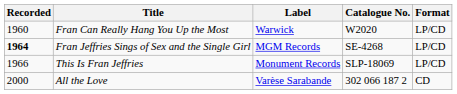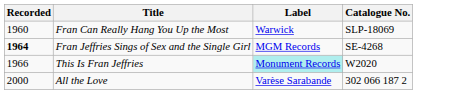 <table class="wikitable">
 <tr>
 <th>Recorded</th>
 <th>Title</th>
 <th>Label</th>
 <th>Catalogue No.</th>
-<th>Format</th>
 </tr>
 <tr>
 <td>1960</td>
 <td><em>Fran Can Really Hang You Up the Most</em></td>
 <td><a href='#'>Warwick</a></td>
-<td>W2020</td>
-<td>LP/CD</td>
+<td>SLP-18069</td>
 </tr>
 <tr>
 <td><strong>1964</strong></td>
 <td><em>Fran Jeffries Sings of Sex and the Single Girl</em></td>
 <td><a href='#'>MGM Records</a></td>
 <td>SE-4268</td>
-<td>LP/CD</td>
 </tr>
 <tr>
 <td>1966</td>
 <td><em>This Is Fran Jeffries</em></td>
-<td><a href='#'>Monument Records</a></td>
-<td>SLP-18069</td>
-<td>LP/CD</td>
+<td style="background: paleturquoise;"><a href='#'>Monument Records</a></td>
+<td>W2020</td>
 </tr>
 <tr>
 <td>2000</td>
 <td><em>All the Love</em></td>
 <td><a href='#'>Varèse Sarabande</a></td>
 <td>302 066 187 2</td>
-<td>CD</td>
 </tr>
 </table>
